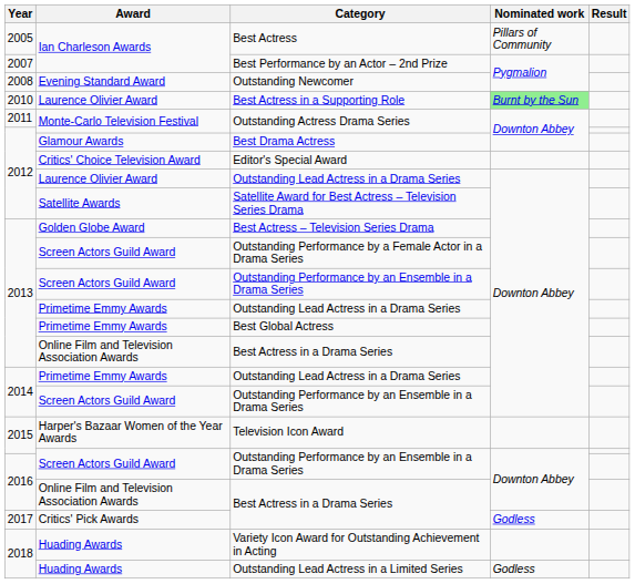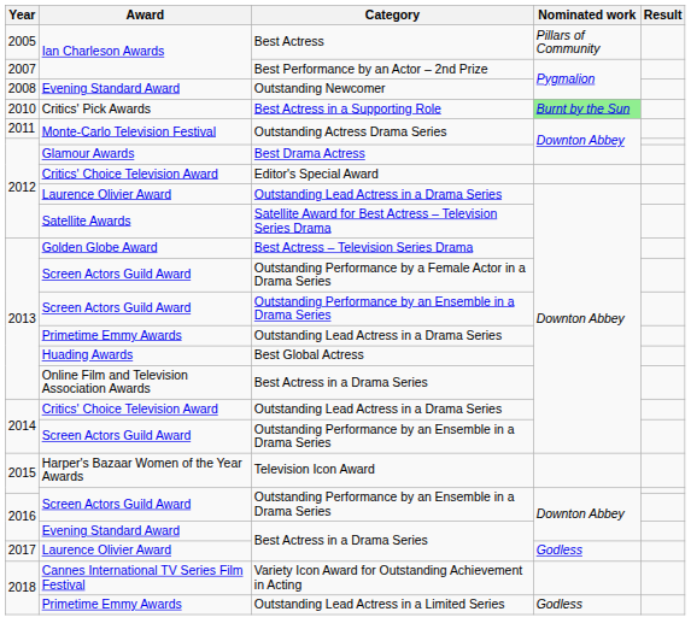 <table class="wikitable sortable">
 <tr>
 <th>Year</th>
 <th>Award</th>
 <th>Category</th>
 <th>Nominated work</th>
 <th>Result</th>
 </tr>
 <tr>
 <td>2005</td>
 <td rowspan="2"><a href='#'>Ian Charleson Awards</a></td>
 <td>Best Actress</td>
 <td><em>Pillars of Community</em></td>
 <td></td>
 </tr>
 <tr>
 <td>2007</td>
 <td>Best Performance by an Actor – 2nd Prize</td>
 <td rowspan="2"><em><a href='#'>Pygmalion</a></em></td>
 <td></td>
 </tr>
 <tr>
 <td>2008</td>
 <td><a href='#'>Evening Standard Award</a></td>
 <td>Outstanding Newcomer</td>
 <td></td>
 </tr>
 <tr>
 <td>2010</td>
-<td><a href='#'>Laurence Olivier Award</a></td>
+<td>Critics' Pick Awards</td>
 <td><a href='#'>Best Actress in a Supporting Role</a></td>
 <td style="background: lightgreen;"><em><a href='#'>Burnt by the Sun</a></em></td>
 <td></td>
 </tr>
 <tr>
 <td>2011</td>
 <td rowspan="2"><a href='#'>Monte-Carlo Television Festival</a></td>
 <td rowspan="2">Outstanding Actress Drama Series</td>
 <td rowspan="3"><em><a href='#'>Downton Abbey</a></em></td>
 <td></td>
 </tr>
 <tr>
 <td rowspan="5">2012</td>
 <td></td>
 </tr>
 <tr>
 <td><a href='#'>Glamour Awards</a></td>
 <td><a href='#'>Best Drama Actress</a></td>
 <td></td>
 </tr>
 <tr>
 <td><a href='#'>Critics' Choice Television Award</a></td>
 <td>Editor's Special Award</td>
 <td></td>
 <td></td>
 </tr>
 <tr>
 <td><a href='#'>Laurence Olivier Award</a></td>
 <td><a href='#'>Outstanding Lead Actress in a Drama Series</a></td>
 <td rowspan="10"><em>Downton Abbey</em></td>
 <td></td>
 </tr>
 <tr>
 <td><a href='#'>Satellite Awards</a></td>
 <td><a href='#'>Satellite Award for Best Actress – Television Series Drama</a></td>
 <td></td>
 </tr>
 <tr>
 <td rowspan="6">2013</td>
 <td><a href='#'>Golden Globe Award</a></td>
 <td><a href='#'>Best Actress – Television Series Drama</a></td>
 <td></td>
 </tr>
 <tr>
 <td><a href='#'>Screen Actors Guild Award</a></td>
 <td>Outstanding Performance by a Female Actor in a Drama Series</td>
 <td></td>
 </tr>
 <tr>
 <td><a href='#'>Screen Actors Guild Award</a></td>
 <td><a href='#'>Outstanding Performance by an Ensemble in a Drama Series</a></td>
 <td></td>
 </tr>
 <tr>
 <td><a href='#'>Primetime Emmy Awards</a></td>
 <td>Outstanding Lead Actress in a Drama Series</td>
 <td></td>
 </tr>
 <tr>
-<td><a href='#'>Primetime Emmy Awards</a></td>
+<td><a href='#'>Huading Awards</a></td>
 <td>Best Global Actress</td>
 <td></td>
 </tr>
 <tr>
 <td>Online Film and Television Association Awards</td>
 <td>Best Actress in a Drama Series</td>
 <td></td>
 </tr>
 <tr>
 <td rowspan="2">2014</td>
-<td><a href='#'>Primetime Emmy Awards</a></td>
+<td><a href='#'>Critics' Choice Television Award</a></td>
 <td>Outstanding Lead Actress in a Drama Series</td>
 <td></td>
 </tr>
 <tr>
 <td><a href='#'>Screen Actors Guild Award</a></td>
 <td>Outstanding Performance by an Ensemble in a Drama Series</td>
 <td></td>
 </tr>
 <tr>
 <td rowspan="2">2015</td>
 <td>Harper's Bazaar Women of the Year Awards</td>
 <td>Television Icon Award</td>
 <td></td>
 <td></td>
 </tr>
 <tr>
 <td rowspan="2"><a href='#'>Screen Actors Guild Award</a></td>
 <td rowspan="2">Outstanding Performance by an Ensemble in a Drama Series</td>
 <td rowspan="3"><em>Downton Abbey</em></td>
 <td></td>
 </tr>
 <tr>
 <td rowspan="2">2016</td>
 <td></td>
 </tr>
 <tr>
-<td>Online Film and Television Association Awards</td>
+<td><a href='#'>Evening Standard Award</a></td>
 <td rowspan="2">Best Actress in a Drama Series</td>
 <td></td>
 </tr>
 <tr>
 <td>2017</td>
-<td>Critics' Pick Awards</td>
+<td><a href='#'>Laurence Olivier Award</a></td>
 <td><em><a href='#'>Godless</a></em></td>
 <td></td>
 </tr>
 <tr>
 <td rowspan="2">2018</td>
-<td><a href='#'>Huading Awards</a></td>
+<td><a href='#'>Cannes International TV Series Film Festival</a></td>
 <td>Variety Icon Award for Outstanding Achievement in Acting</td>
 <td></td>
 <td></td>
 </tr>
 <tr>
-<td><a href='#'>Huading Awards</a></td>
+<td><a href='#'>Primetime Emmy Awards</a></td>
 <td>Outstanding Lead Actress in a Limited Series</td>
 <td><em>Godless</em></td>
 <td></td>
 </tr>
 </table>
